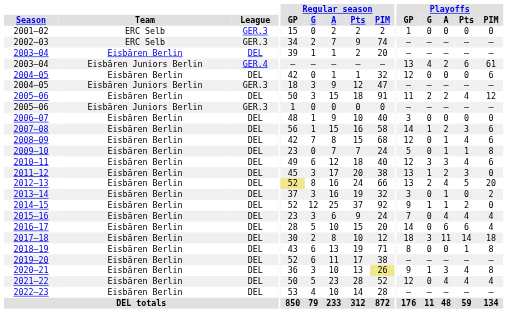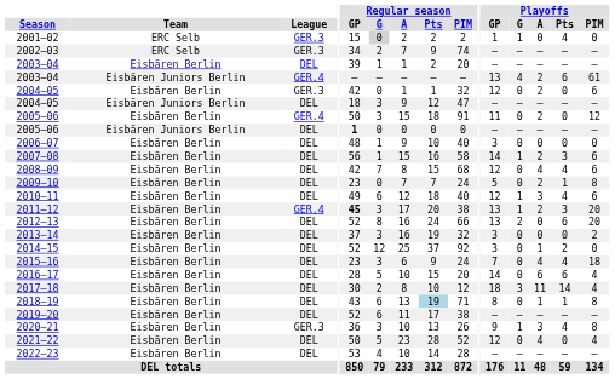 <table border="0" cellpadding="1" cellspacing="0" style="text-align:center; width:60em">
 <tr bgcolor="#e0e0e0">
 <th colspan="3" bgcolor="#ffffff"></th>
 <th rowspan="99" bgcolor="#ffffff"></th>
 <th colspan="5"><a href='#'>Regular season</a></th>
 <th rowspan="99" bgcolor="#ffffff"></th>
 <th colspan="5"><a href='#'>Playoffs</a></th>
 </tr>
 <tr bgcolor="#e0e0e0">
 <th><a href='#'>Season</a></th>
 <th>Team</th>
 <th>League</th>
 <th>GP</th>
 <th><a href='#'>G</a></th>
 <th><a href='#'>A</a></th>
 <th><a href='#'>Pts</a></th>
 <th><a href='#'>PIM</a></th>
 <th>GP</th>
 <th>G</th>
 <th>A</th>
 <th>Pts</th>
 <th>PIM</th>
 </tr>
 <tr>
 <td>2001–02</td>
 <td>ERC Selb</td>
 <td><a href='#'>GER.3</a></td>
 <td>15</td>
-<td>0</td>
+<td style="background: lightgrey;">0</td>
 <td>2</td>
 <td>2</td>
 <td>2</td>
 <td>1</td>
+<td>1</td>
 <td>0</td>
-<td>0</td>
-<td>0</td>
+<td>4</td>
 <td>0</td>
 </tr>
 <tr bgcolor="#f0f0f0">
 <td>2002–03</td>
 <td>ERC Selb</td>
 <td>GER.3</td>
 <td>34</td>
 <td>2</td>
 <td>7</td>
 <td>9</td>
 <td>74</td>
 <td>—</td>
 <td>—</td>
 <td>—</td>
 <td>—</td>
 <td>—</td>
 </tr>
 <tr>
 <td><a href='#'>2003–04</a></td>
 <td><a href='#'>Eisbären Berlin</a></td>
 <td><a href='#'>DEL</a></td>
 <td>39</td>
 <td>1</td>
 <td>1</td>
 <td>2</td>
 <td>20</td>
 <td>—</td>
 <td>—</td>
 <td>—</td>
 <td>—</td>
 <td>—</td>
 </tr>
 <tr bgcolor="#f0f0f0">
 <td>2003–04</td>
 <td>Eisbären Juniors Berlin</td>
 <td><a href='#'>GER.4</a></td>
 <td>—</td>
 <td>—</td>
 <td>—</td>
 <td>—</td>
 <td>—</td>
 <td>13</td>
 <td>4</td>
 <td>2</td>
 <td>6</td>
 <td>61</td>
 </tr>
 <tr>
 <td><a href='#'>2004–05</a></td>
 <td>Eisbären Berlin</td>
-<td>DEL</td>
+<td>GER.3</td>
 <td>42</td>
 <td>0</td>
 <td>1</td>
 <td>1</td>
 <td>32</td>
 <td>12</td>
 <td>0</td>
-<td>0</td>
+<td>2</td>
 <td>0</td>
 <td>6</td>
 </tr>
 <tr bgcolor="#f0f0f0">
 <td>2004–05</td>
 <td>Eisbären Juniors Berlin</td>
-<td>GER.3</td>
+<td>DEL</td>
 <td>18</td>
 <td>3</td>
 <td>9</td>
 <td>12</td>
 <td>47</td>
 <td>—</td>
 <td>—</td>
 <td>—</td>
 <td>—</td>
 <td>—</td>
 </tr>
 <tr>
 <td><a href='#'>2005–06</a></td>
 <td>Eisbären Berlin</td>
-<td>DEL</td>
+<td><a href='#'>GER.4</a></td>
 <td>50</td>
 <td>3</td>
 <td>15</td>
 <td>18</td>
 <td>91</td>
 <td>11</td>
+<td>0</td>
 <td>2</td>
-<td>2</td>
-<td>4</td>
+<td>0</td>
 <td>12</td>
 </tr>
 <tr bgcolor="#f0f0f0">
 <td>2005–06</td>
 <td>Eisbären Juniors Berlin</td>
-<td>GER.3</td>
-<td>1</td>
+<td>DEL</td>
+<td><strong>1</strong></td>
 <td>0</td>
 <td>0</td>
 <td>0</td>
 <td>0</td>
 <td>—</td>
 <td>—</td>
 <td>—</td>
 <td>—</td>
 <td>—</td>
 </tr>
 <tr>
 <td><a href='#'>2006–07</a></td>
 <td>Eisbären Berlin</td>
 <td>DEL</td>
 <td>48</td>
 <td>1</td>
 <td>9</td>
 <td>10</td>
 <td>40</td>
 <td>3</td>
 <td>0</td>
 <td>0</td>
 <td>0</td>
 <td>0</td>
 </tr>
 <tr bgcolor="#f0f0f0">
 <td><a href='#'>2007–08</a></td>
 <td>Eisbären Berlin</td>
 <td>DEL</td>
 <td>56</td>
 <td>1</td>
 <td>15</td>
 <td>16</td>
 <td>58</td>
 <td>14</td>
 <td>1</td>
 <td>2</td>
 <td>3</td>
 <td>6</td>
 </tr>
 <tr>
 <td><a href='#'>2008–09</a></td>
 <td>Eisbären Berlin</td>
 <td>DEL</td>
 <td>42</td>
 <td>7</td>
 <td>8</td>
 <td>15</td>
 <td>68</td>
 <td>12</td>
 <td>0</td>
-<td>1</td>
+<td>4</td>
 <td>4</td>
 <td>6</td>
 </tr>
 <tr bgcolor="#f0f0f0">
 <td><a href='#'>2009–10</a></td>
 <td>Eisbären Berlin</td>
 <td>DEL</td>
 <td>23</td>
 <td>0</td>
 <td>7</td>
 <td>7</td>
 <td>24</td>
 <td>5</td>
 <td>0</td>
-<td>1</td>
+<td>2</td>
 <td>1</td>
 <td>8</td>
 </tr>
 <tr>
 <td><a href='#'>2010–11</a></td>
 <td>Eisbären Berlin</td>
 <td>DEL</td>
 <td>49</td>
 <td>6</td>
 <td>12</td>
 <td>18</td>
 <td>40</td>
 <td>12</td>
-<td>3</td>
+<td>1</td>
 <td>3</td>
 <td>4</td>
 <td>6</td>
 </tr>
 <tr bgcolor="#f0f0f0">
 <td><a href='#'>2011–12</a></td>
 <td>Eisbären Berlin</td>
-<td>DEL</td>
-<td>45</td>
+<td><a href='#'>GER.4</a></td>
+<td><strong>45</strong></td>
 <td>3</td>
 <td>17</td>
 <td>20</td>
 <td>38</td>
 <td>13</td>
 <td>1</td>
 <td>2</td>
 <td>3</td>
-<td>0</td>
+<td>20</td>
 </tr>
 <tr>
 <td><a href='#'>2012–13</a></td>
 <td>Eisbären Berlin</td>
 <td>DEL</td>
-<td style="background: khaki;">52</td>
+<td>52</td>
 <td>8</td>
 <td>16</td>
 <td>24</td>
 <td>66</td>
 <td>13</td>
 <td>2</td>
-<td>4</td>
-<td>5</td>
+<td>0</td>
+<td>6</td>
 <td>20</td>
 </tr>
 <tr bgcolor="#f0f0f0">
 <td><a href='#'>2013–14</a></td>
 <td>Eisbären Berlin</td>
 <td>DEL</td>
 <td>37</td>
 <td>3</td>
 <td>16</td>
 <td>19</td>
 <td>32</td>
 <td>3</td>
 <td>0</td>
-<td>1</td>
+<td>0</td>
 <td>0</td>
 <td>2</td>
 </tr>
 <tr>
 <td><a href='#'>2014–15</a></td>
 <td>Eisbären Berlin</td>
 <td>DEL</td>
 <td>52</td>
 <td>12</td>
 <td>25</td>
 <td>37</td>
 <td>92</td>
-<td>9</td>
-<td>1</td>
+<td>3</td>
+<td>0</td>
 <td>1</td>
 <td>2</td>
 <td>0</td>
 </tr>
 <tr bgcolor="#f0f0f0">
 <td><a href='#'>2015–16</a></td>
 <td>Eisbären Berlin</td>
 <td>DEL</td>
 <td>23</td>
 <td>3</td>
 <td>6</td>
 <td>9</td>
 <td>24</td>
 <td>7</td>
 <td>0</td>
 <td>4</td>
 <td>4</td>
-<td>4</td>
+<td>18</td>
 </tr>
 <tr>
 <td><a href='#'>2016–17</a></td>
 <td>Eisbären Berlin</td>
 <td>DEL</td>
 <td>28</td>
 <td>5</td>
 <td>10</td>
 <td>15</td>
 <td>20</td>
 <td>14</td>
 <td>0</td>
 <td>6</td>
 <td>6</td>
 <td>4</td>
 </tr>
 <tr bgcolor="#f0f0f0">
 <td><a href='#'>2017–18</a></td>
 <td>Eisbären Berlin</td>
 <td>DEL</td>
 <td>30</td>
 <td>2</td>
 <td>8</td>
 <td>10</td>
 <td>12</td>
 <td>18</td>
 <td>3</td>
 <td>11</td>
 <td>14</td>
-<td>18</td>
+<td>4</td>
 </tr>
 <tr>
 <td><a href='#'>2018–19</a></td>
 <td>Eisbären Berlin</td>
 <td>DEL</td>
 <td>43</td>
 <td>6</td>
 <td>13</td>
-<td>19</td>
+<td style="background: lightblue;">19</td>
 <td>71</td>
 <td>8</td>
 <td>0</td>
-<td>0</td>
+<td>1</td>
 <td>1</td>
 <td>8</td>
 </tr>
 <tr bgcolor="#f0f0f0">
 <td><a href='#'>2019–20</a></td>
 <td>Eisbären Berlin</td>
 <td>DEL</td>
 <td>52</td>
 <td>6</td>
 <td>11</td>
 <td>17</td>
 <td>38</td>
 <td>—</td>
 <td>—</td>
 <td>—</td>
 <td>—</td>
 <td>—</td>
 </tr>
 <tr>
 <td><a href='#'>2020–21</a></td>
 <td>Eisbären Berlin</td>
-<td>DEL</td>
+<td>GER.3</td>
 <td>36</td>
 <td>3</td>
 <td>10</td>
 <td>13</td>
-<td style="background: khaki;">26</td>
+<td>26</td>
 <td>9</td>
 <td>1</td>
 <td>3</td>
 <td>4</td>
 <td>8</td>
 </tr>
 <tr bgcolor="#f0f0f0">
 <td><a href='#'>2021–22</a></td>
 <td>Eisbären Berlin</td>
 <td>DEL</td>
 <td>50</td>
 <td>5</td>
 <td>23</td>
 <td>28</td>
 <td>52</td>
 <td>12</td>
 <td>0</td>
 <td>4</td>
-<td>4</td>
+<td>0</td>
 <td>4</td>
 </tr>
 <tr>
 <td><a href='#'>2022–23</a></td>
 <td>Eisbären Berlin</td>
 <td>DEL</td>
 <td>53</td>
 <td>4</td>
 <td>10</td>
 <td>14</td>
 <td>28</td>
 <td>—</td>
 <td>—</td>
 <td>—</td>
 <td>—</td>
 <td>—</td>
 </tr>
 <tr bgcolor="#e0e0e0">
 <th colspan="3">DEL totals</th>
 <th>850</th>
 <th>79</th>
 <th>233</th>
 <th>312</th>
 <th>872</th>
 <th>176</th>
 <th>11</th>
 <th>48</th>
 <th>59</th>
 <th>134</th>
 </tr>
 </table>
